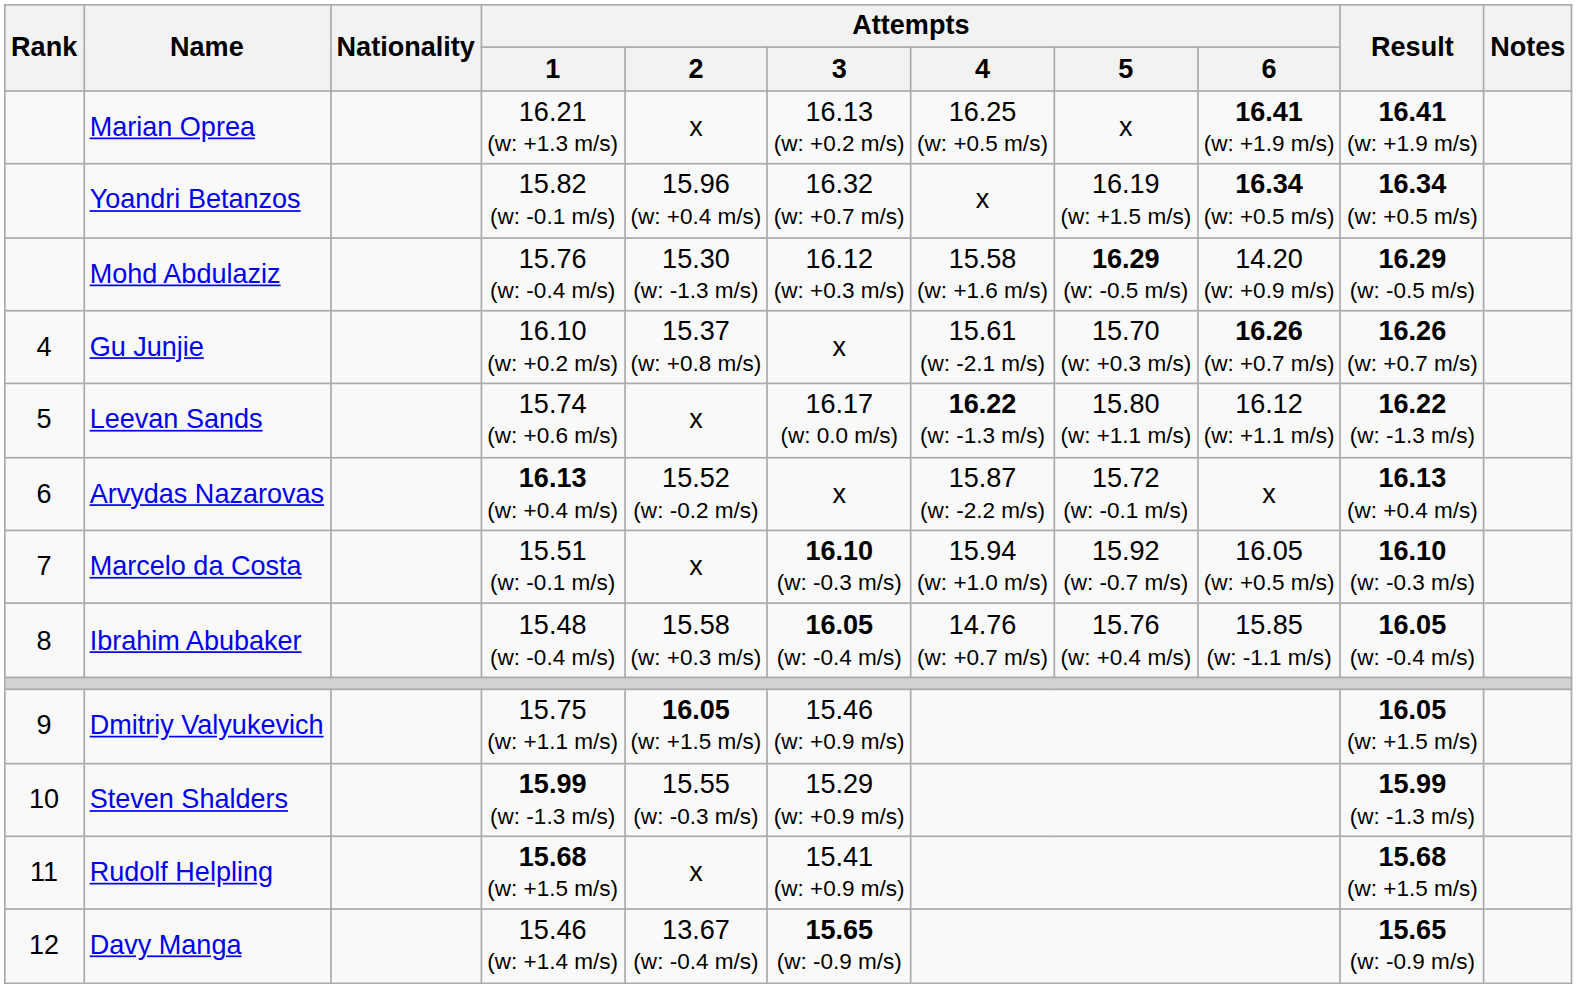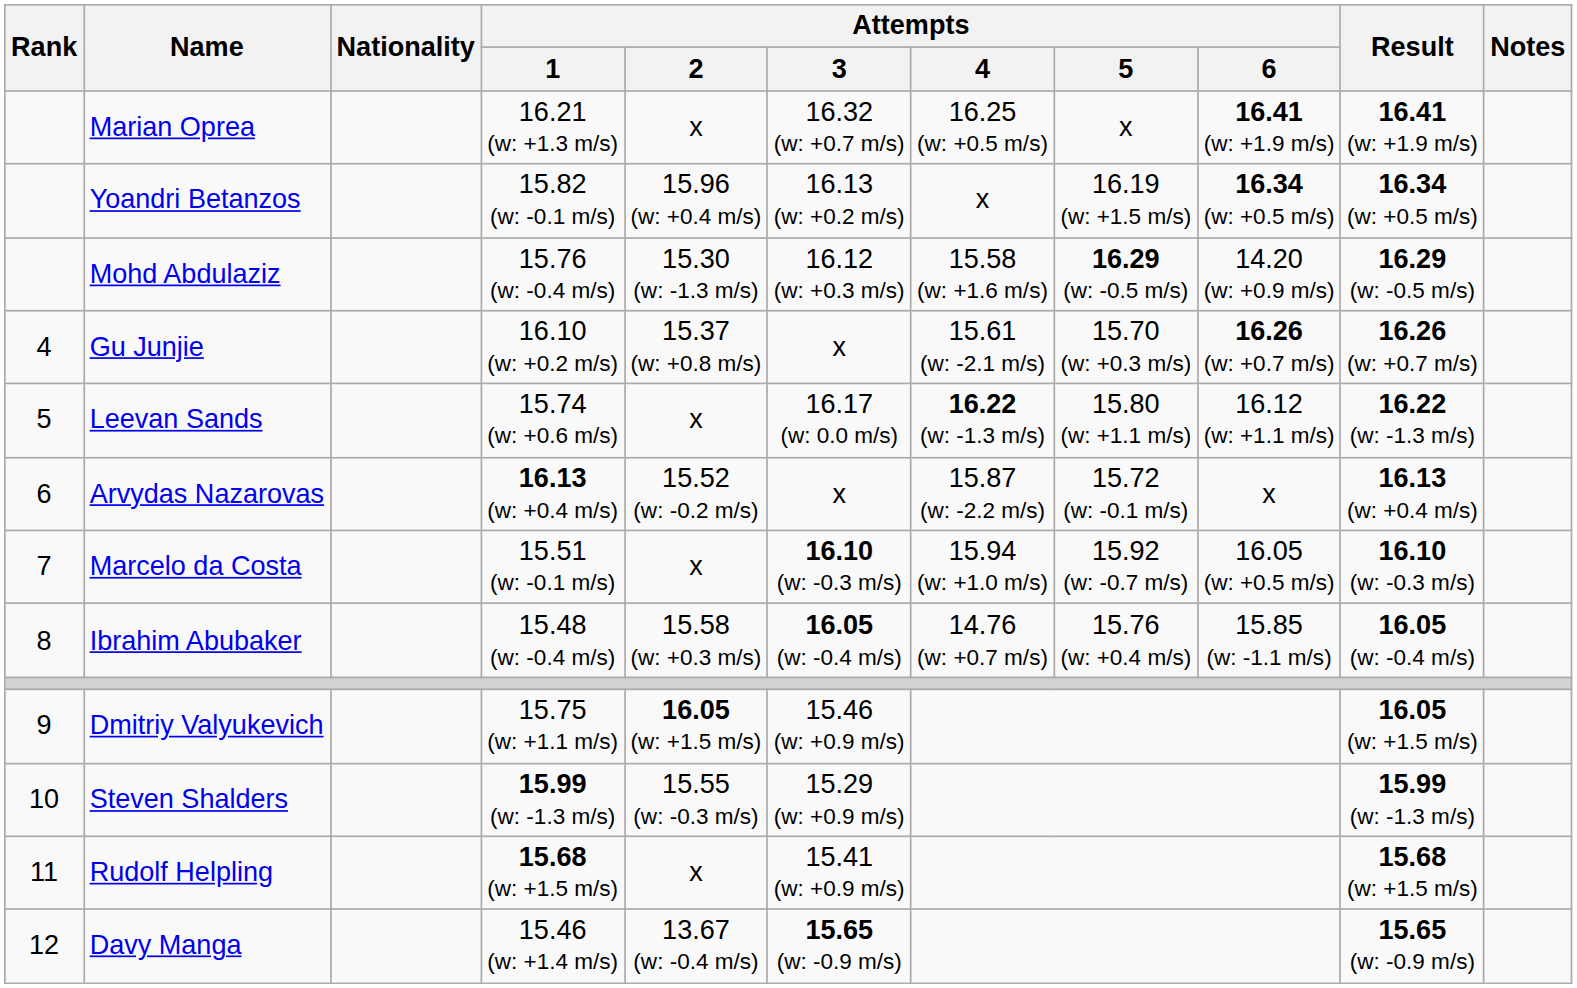 <table class="wikitable sortable" style="text-align:center">
 <tr>
 <th rowspan=2>Rank</th>
 <th rowspan=2>Name</th>
 <th rowspan=2>Nationality</th>
 <th colspan=6>Attempts</th>
 <th rowspan=2>Result</th>
 <th rowspan=2>Notes</th>
 </tr>
 <tr>
 <th>1</th>
 <th>2</th>
 <th>3</th>
 <th>4</th>
 <th>5</th>
 <th>6</th>
 </tr>
 <tr>
 <td></td>
 <td align=left><a href='#'>Marian Oprea</a></td>
 <td align=left></td>
 <td>16.21<br><small>(w: +1.3 m/s)</small></td>
 <td>x</td>
-<td>16.13<br><small>(w: +0.2 m/s)</small></td>
+<td>16.32<br><small>(w: +0.7 m/s)</small></td>
 <td>16.25<br><small>(w: +0.5 m/s)</small></td>
 <td>x</td>
 <td><strong>16.41</strong><br><small>(w: +1.9 m/s)</small></td>
 <td><strong>16.41</strong> <br><small>(w: +1.9 m/s)</small></td>
 <td></td>
 </tr>
 <tr>
 <td></td>
 <td align=left><a href='#'>Yoandri Betanzos</a></td>
 <td align=left></td>
 <td>15.82<br><small>(w: -0.1 m/s)</small></td>
 <td>15.96<br><small>(w: +0.4 m/s)</small></td>
-<td>16.32<br><small>(w: +0.7 m/s)</small></td>
+<td>16.13<br><small>(w: +0.2 m/s)</small></td>
 <td>x</td>
 <td>16.19<br><small>(w: +1.5 m/s)</small></td>
 <td><strong>16.34</strong><br><small>(w: +0.5 m/s)</small></td>
 <td><strong>16.34</strong> <br><small>(w: +0.5 m/s)</small></td>
 <td></td>
 </tr>
 <tr>
 <td></td>
 <td align=left><a href='#'>Mohd Abdulaziz</a></td>
 <td align=left></td>
 <td>15.76<br><small>(w: -0.4 m/s)</small></td>
 <td>15.30<br><small>(w: -1.3 m/s)</small></td>
 <td>16.12<br><small>(w: +0.3 m/s)</small></td>
 <td>15.58<br><small>(w: +1.6 m/s)</small></td>
 <td><strong>16.29</strong><br><small>(w: -0.5 m/s)</small></td>
 <td>14.20<br><small>(w: +0.9 m/s)</small></td>
 <td><strong>16.29</strong> <br><small>(w: -0.5 m/s)</small></td>
 <td></td>
 </tr>
 <tr>
 <td>4</td>
 <td align=left><a href='#'>Gu Junjie</a></td>
 <td align=left></td>
 <td>16.10<br><small>(w: +0.2 m/s)</small></td>
 <td>15.37<br><small>(w: +0.8 m/s)</small></td>
 <td>x</td>
 <td>15.61<br><small>(w: -2.1 m/s)</small></td>
 <td>15.70<br><small>(w: +0.3 m/s)</small></td>
 <td><strong>16.26</strong><br><small>(w: +0.7 m/s)</small></td>
 <td><strong>16.26</strong> <br><small>(w: +0.7 m/s)</small></td>
 <td></td>
 </tr>
 <tr>
 <td>5</td>
 <td align=left><a href='#'>Leevan Sands</a></td>
 <td align=left></td>
 <td>15.74<br><small>(w: +0.6 m/s)</small></td>
 <td>x</td>
 <td>16.17<br><small>(w: 0.0 m/s)</small></td>
 <td><strong>16.22</strong><br><small>(w: -1.3 m/s)</small></td>
 <td>15.80<br><small>(w: +1.1 m/s)</small></td>
 <td>16.12<br><small>(w: +1.1 m/s)</small></td>
 <td><strong>16.22</strong> <br><small>(w: -1.3 m/s)</small></td>
 <td></td>
 </tr>
 <tr>
 <td>6</td>
 <td align=left><a href='#'>Arvydas Nazarovas</a></td>
 <td align=left></td>
 <td><strong>16.13</strong><br><small>(w: +0.4 m/s)</small></td>
 <td>15.52<br><small>(w: -0.2 m/s)</small></td>
 <td>x</td>
 <td>15.87<br><small>(w: -2.2 m/s)</small></td>
 <td>15.72<br><small>(w: -0.1 m/s)</small></td>
 <td>x</td>
 <td><strong>16.13</strong> <br><small>(w: +0.4 m/s)</small></td>
 <td></td>
 </tr>
 <tr>
 <td>7</td>
 <td align=left><a href='#'>Marcelo da Costa</a></td>
 <td align=left></td>
 <td>15.51<br><small>(w: -0.1 m/s)</small></td>
 <td>x</td>
 <td><strong>16.10</strong><br><small>(w: -0.3 m/s)</small></td>
 <td>15.94<br><small>(w: +1.0 m/s)</small></td>
 <td>15.92<br><small>(w: -0.7 m/s)</small></td>
 <td>16.05<br><small>(w: +0.5 m/s)</small></td>
 <td><strong>16.10</strong> <br><small>(w: -0.3 m/s)</small></td>
 <td></td>
 </tr>
 <tr>
 <td>8</td>
 <td align=left><a href='#'>Ibrahim Abubaker</a></td>
 <td align=left></td>
 <td>15.48<br><small>(w: -0.4 m/s)</small></td>
 <td>15.58<br><small>(w: +0.3 m/s)</small></td>
 <td><strong>16.05</strong><br><small>(w: -0.4 m/s)</small></td>
 <td>14.76<br><small>(w: +0.7 m/s)</small></td>
 <td>15.76<br><small>(w: +0.4 m/s)</small></td>
 <td>15.85<br><small>(w: -1.1 m/s)</small></td>
 <td><strong>16.05</strong> <br><small>(w: -0.4 m/s)</small></td>
 <td></td>
 </tr>
 <tr>
 <td colspan=11 bgcolor=lightgray></td>
 </tr>
 <tr>
 <td>9</td>
 <td align=left><a href='#'>Dmitriy Valyukevich</a></td>
 <td align=left></td>
 <td>15.75<br><small>(w: +1.1 m/s)</small></td>
 <td><strong>16.05</strong><br><small>(w: +1.5 m/s)</small></td>
 <td>15.46<br><small>(w: +0.9 m/s)</small></td>
 <td colspan=3></td>
 <td><strong>16.05</strong> <br><small>(w: +1.5 m/s)</small></td>
 <td></td>
 </tr>
 <tr>
 <td>10</td>
 <td align=left><a href='#'>Steven Shalders</a></td>
 <td align=left></td>
 <td><strong>15.99</strong><br><small>(w: -1.3 m/s)</small></td>
 <td>15.55<br><small>(w: -0.3 m/s)</small></td>
 <td>15.29<br><small>(w: +0.9 m/s)</small></td>
 <td colspan=3></td>
 <td><strong>15.99</strong> <br><small>(w: -1.3 m/s)</small></td>
 <td></td>
 </tr>
 <tr>
 <td>11</td>
 <td align=left><a href='#'>Rudolf Helpling</a></td>
 <td align=left></td>
 <td><strong>15.68</strong><br><small>(w: +1.5 m/s)</small></td>
 <td>x</td>
 <td>15.41<br><small>(w: +0.9 m/s)</small></td>
 <td colspan=3></td>
 <td><strong>15.68</strong> <br><small>(w: +1.5 m/s)</small></td>
 <td></td>
 </tr>
 <tr>
 <td>12</td>
 <td align=left><a href='#'>Davy Manga</a></td>
 <td align=left></td>
 <td>15.46<br><small>(w: +1.4 m/s)</small></td>
 <td>13.67<br><small>(w: -0.4 m/s)</small></td>
 <td><strong>15.65</strong><br><small>(w: -0.9 m/s)</small></td>
 <td colspan=3></td>
 <td><strong>15.65</strong> <br><small>(w: -0.9 m/s)</small></td>
 <td></td>
 </tr>
 </table>
